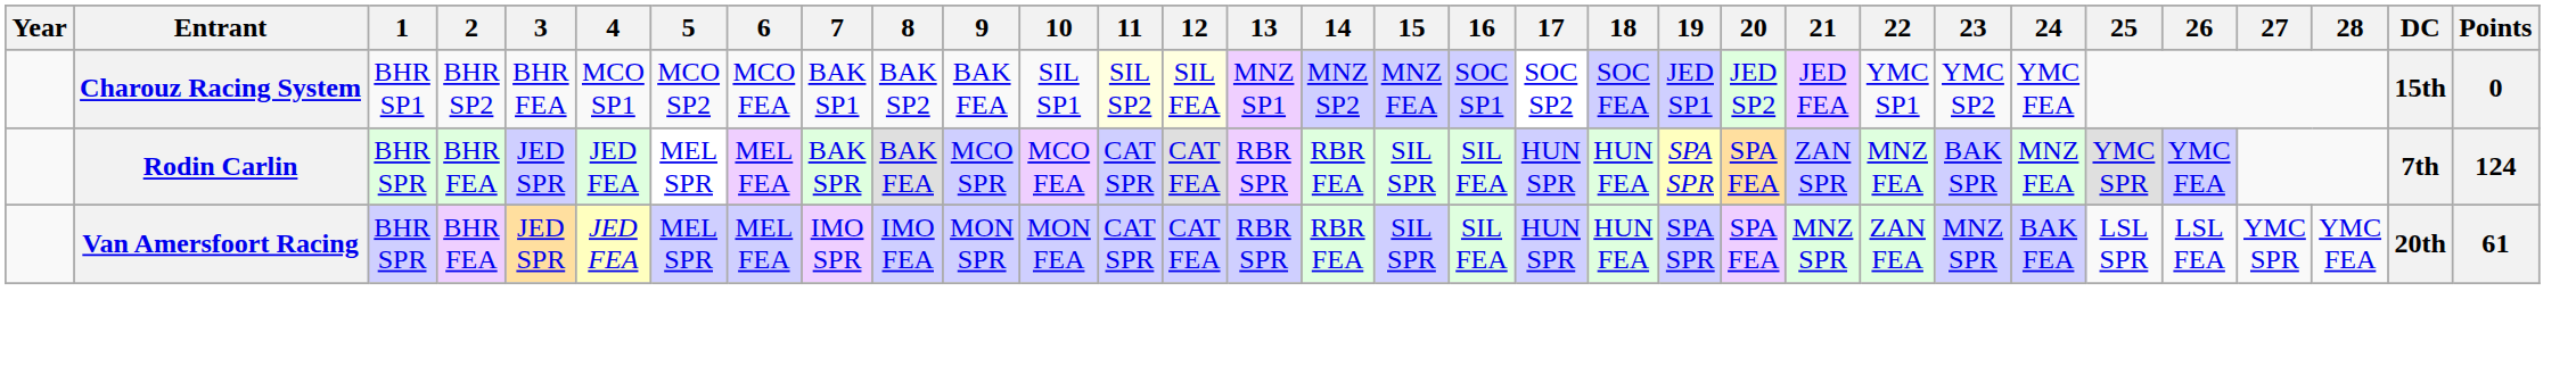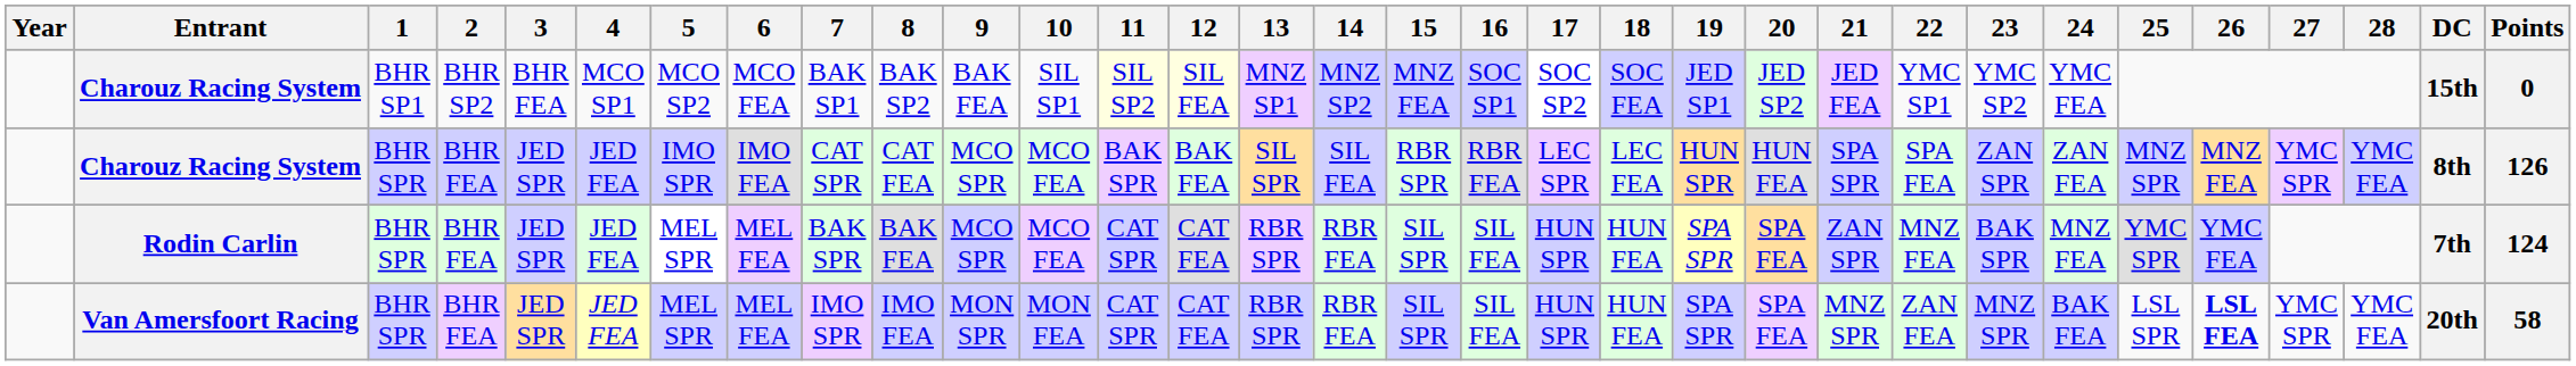 <table class="wikitable" style="text-align:center; font-size:85%">
 <tr>
 <th scope="col">Year</th>
 <th scope="col">Entrant</th>
 <th scope="col">1</th>
 <th scope="col">2</th>
 <th scope="col">3</th>
 <th scope="col">4</th>
 <th scope="col">5</th>
 <th scope="col">6</th>
 <th scope="col">7</th>
 <th scope="col">8</th>
 <th scope="col">9</th>
 <th scope="col">10</th>
 <th scope="col">11</th>
 <th scope="col">12</th>
 <th scope="col">13</th>
 <th scope="col">14</th>
 <th scope="col">15</th>
 <th scope="col">16</th>
 <th scope="col">17</th>
 <th scope="col">18</th>
 <th scope="col">19</th>
 <th scope="col">20</th>
 <th scope="col">21</th>
 <th scope="col">22</th>
 <th scope="col">23</th>
 <th scope="col">24</th>
 <th scope="col">25</th>
 <th scope="col">26</th>
 <th scope="col">27</th>
 <th scope="col">28</th>
 <th scope="col">DC</th>
 <th scope="col">Points</th>
 </tr>
 <tr>
 <td scope="row"></td>
 <th nowrap><a href='#'>Charouz Racing System</a></th>
 <td><a href='#'>BHR<br>SP1</a></td>
 <td><a href='#'>BHR<br>SP2</a></td>
 <td><a href='#'>BHR<br>FEA</a></td>
 <td><a href='#'>MCO<br>SP1</a></td>
 <td><a href='#'>MCO<br>SP2</a></td>
 <td><a href='#'>MCO<br>FEA</a></td>
 <td><a href='#'>BAK<br>SP1</a></td>
 <td><a href='#'>BAK<br>SP2</a></td>
 <td><a href='#'>BAK<br>FEA</a></td>
 <td><a href='#'>SIL<br>SP1</a></td>
 <td style="background: lightyellow;"><a href='#'>SIL<br>SP2</a></td>
 <td style="background: lightyellow;"><a href='#'>SIL<br>FEA</a></td>
 <td style="background:#EFCFFF;"><a href='#'>MNZ<br>SP1</a><br></td>
 <td style="background:#CFCFFF;"><a href='#'>MNZ<br>SP2</a><br></td>
 <td style="background:#CFCFFF;"><a href='#'>MNZ<br>FEA</a><br></td>
 <td style="background:#CFCFFF;"><a href='#'>SOC<br>SP1</a><br></td>
 <td style="background:#FFFFFF;"><a href='#'>SOC<br>SP2</a><br></td>
 <td style="background:#CFCFFF;"><a href='#'>SOC<br>FEA</a><br></td>
 <td style="background:#CFCFFF;"><a href='#'>JED<br>SP1</a><br></td>
 <td style="background:#DFFFDF;"><a href='#'>JED<br>SP2</a><br></td>
 <td style="background:#EFCFFF;"><a href='#'>JED<br>FEA</a><br></td>
 <td><a href='#'>YMC<br>SP1</a></td>
 <td><a href='#'>YMC<br>SP2</a></td>
 <td><a href='#'>YMC<br>FEA</a></td>
 <td colspan=4></td>
 <th>15th</th>
 <th>0</th>
 </tr>
 <tr>
 <td scope="row"></td>
+<th nowrap><a href='#'>Charouz Racing System</a></th>
+<td style="background:#CFCFFF;"><a href='#'>BHR<br>SPR</a><br></td>
+<td style="background:#CFCFFF;"><a href='#'>BHR<br>FEA</a><br></td>
+<td style="background:#CFCFFF;"><a href='#'>JED<br>SPR</a><br></td>
+<td style="background:#CFCFFF;"><a href='#'>JED<br>FEA</a><br></td>
+<td style="background:#CFCFFF;"><a href='#'>IMO<br>SPR</a><br></td>
+<td style="background:#DFDFDF;"><a href='#'>IMO<br>FEA</a><br></td>
+<td style="background:#DFFFDF;"><a href='#'>CAT<br>SPR</a><br></td>
+<td style="background:#DFFFDF;"><a href='#'>CAT<br>FEA</a><br></td>
+<td style="background:#DFFFDF;"><a href='#'>MCO<br>SPR</a><br></td>
+<td style="background:#DFFFDF;"><a href='#'>MCO<br>FEA</a><br></td>
+<td style="background:#EFCFFF;"><a href='#'>BAK<br>SPR</a><br></td>
+<td style="background:#DFFFDF;"><a href='#'>BAK<br>FEA</a><br></td>
+<td style="background:#FFDF9F;"><a href='#'>SIL<br>SPR</a><br></td>
+<td style="background:#CFCFFF;"><a href='#'>SIL<br>FEA</a><br></td>
+<td style="background:#DFFFDF;"><a href='#'>RBR<br>SPR</a><br></td>
+<td style="background:#DFDFDF;"><a href='#'>RBR<br>FEA</a><br></td>
+<td style="background:#EFCFFF;"><a href='#'>LEC<br>SPR</a><br></td>
+<td style="background:#DFFFDF;"><a href='#'>LEC<br>FEA</a><br></td>
+<td style="background:#FFDF9F;"><a href='#'>HUN<br>SPR</a><br></td>
+<td style="background:#DFDFDF;"><a href='#'>HUN<br>FEA</a><br></td>
+<td style="background:#CFCFFF;"><a href='#'>SPA<br>SPR</a><br></td>
+<td style="background:#DFFFDF;"><a href='#'>SPA<br>FEA</a><br></td>
+<td style="background:#CFCFFF;"><a href='#'>ZAN<br>SPR</a><br></td>
+<td style="background:#DFFFDF;"><a href='#'>ZAN<br>FEA</a><br></td>
+<td style="background:#CFCFFF;"><a href='#'>MNZ<br>SPR</a><br></td>
+<td style="background:#FFDF9F;"><a href='#'>MNZ<br>FEA</a><br></td>
+<td style="background:#EFCFFF;"><a href='#'>YMC<br>SPR</a><br></td>
+<td style="background:#CFCFFF;"><a href='#'>YMC<br>FEA</a><br></td>
+<th>8th</th>
+<th>126</th>
+</tr>
+<tr>
+<td scope="row"></td>
 <th nowrap><a href='#'>Rodin Carlin</a></th>
 <td style="background:#DFFFDF;"><a href='#'>BHR<br>SPR</a><br></td>
 <td style="background:#DFFFDF;"><a href='#'>BHR<br>FEA</a><br></td>
 <td style="background:#CFCFFF;"><a href='#'>JED<br>SPR</a><br></td>
 <td style="background:#DFFFDF;"><a href='#'>JED<br>FEA</a><br></td>
 <td style="background:#FFFFFF;"><a href='#'>MEL<br>SPR</a><br></td>
 <td style="background:#EFCFFF;"><a href='#'>MEL<br>FEA</a><br></td>
 <td style="background:#DFFFDF;"><a href='#'>BAK<br>SPR</a><br></td>
 <td style="background:#DFDFDF;"><a href='#'>BAK<br>FEA</a><br></td>
 <td style="background:#CFCFFF;"><a href='#'>MCO<br>SPR</a><br></td>
 <td style="background:#EFCFFF;"><a href='#'>MCO<br>FEA</a><br></td>
 <td style="background:#CFCFFF;"><a href='#'>CAT<br>SPR</a><br></td>
 <td style="background:#DFDFDF;"><a href='#'>CAT<br>FEA</a><br></td>
 <td style="background:#EFCFFF;"><a href='#'>RBR<br>SPR</a><br></td>
 <td style="background:#DFFFDF;"><a href='#'>RBR<br>FEA</a><br></td>
 <td style="background:#DFFFDF;"><a href='#'>SIL<br>SPR</a><br></td>
 <td style="background:#DFFFDF;"><a href='#'>SIL<br>FEA</a><br></td>
 <td style="background:#CFCFFF;"><a href='#'>HUN<br>SPR</a><br></td>
 <td style="background:#DFFFDF;"><a href='#'>HUN<br>FEA</a><br></td>
 <td style="background:#FFFFBF;"><em><a href='#'>SPA<br>SPR</a></em><br></td>
 <td style="background:#FFDF9F;"><a href='#'>SPA<br>FEA</a><br></td>
 <td style="background:#CFCFFF;"><a href='#'>ZAN<br>SPR</a><br></td>
 <td style="background:#DFFFDF;"><a href='#'>MNZ<br>FEA</a><br></td>
 <td style="background:#CFCFFF;"><a href='#'>BAK<br>SPR</a><br></td>
 <td style="background:#DFFFDF;"><a href='#'>MNZ<br>FEA</a><br></td>
 <td style="background:#DFDFDF;"><a href='#'>YMC<br>SPR</a><br></td>
 <td style="background:#CFCFFF;"><a href='#'>YMC<br>FEA</a><br></td>
 <td colspan=2></td>
 <th>7th</th>
 <th>124</th>
 </tr>
 <tr>
 <td scope="row"></td>
 <th nowrap><a href='#'>Van Amersfoort Racing</a></th>
 <td style="background:#CFCFFF;"><a href='#'>BHR<br>SPR</a><br></td>
 <td style="background:#EFCFFF;"><a href='#'>BHR<br>FEA</a><br></td>
 <td style="background:#FFDF9F;"><a href='#'>JED<br>SPR</a><br></td>
 <td style="background:#FFFFBF;"><em><a href='#'>JED<br>FEA</a></em><br></td>
 <td style="background:#CFCFFF;"><a href='#'>MEL<br>SPR</a><br></td>
 <td style="background:#CFCFFF;"><a href='#'>MEL<br>FEA</a><br></td>
 <td style="background:#EFCFFF;"><a href='#'>IMO<br>SPR</a><br></td>
 <td style="background:#CFCFFF;"><a href='#'>IMO<br>FEA</a><br></td>
 <td style="background:#CFCFFF;"><a href='#'>MON<br>SPR</a><br></td>
 <td style="background:#CFCFFF;"><a href='#'>MON<br>FEA</a><br></td>
 <td style="background:#CFCFFF;"><a href='#'>CAT<br>SPR</a><br></td>
 <td style="background:#CFCFFF;"><a href='#'>CAT<br>FEA</a><br></td>
 <td style="background:#CFCFFF;"><a href='#'>RBR<br>SPR</a><br></td>
 <td style="background:#DFFFDF;"><a href='#'>RBR<br>FEA</a><br></td>
 <td style="background:#CFCFFF;"><a href='#'>SIL<br>SPR</a><br></td>
 <td style="background:#DFFFDF;"><a href='#'>SIL<br>FEA</a><br></td>
 <td style="background:#CFCFFF;"><a href='#'>HUN<br>SPR</a><br></td>
 <td style="background:#DFFFDF;"><a href='#'>HUN<br>FEA</a><br></td>
 <td style="background:#CFCFFF;"><a href='#'>SPA<br>SPR</a><br></td>
 <td style="background:#EFCFFF;"><a href='#'>SPA<br>FEA</a><br></td>
 <td style="background:#DFFFDF;"><a href='#'>MNZ<br>SPR</a><br></td>
 <td style="background:#DFFFDF;"><a href='#'>ZAN<br>FEA</a><br></td>
 <td style="background:#CFCFFF;"><a href='#'>MNZ<br>SPR</a><br></td>
 <td style="background:#CFCFFF;"><a href='#'>BAK<br>FEA</a><br></td>
 <td><a href='#'>LSL<br>SPR</a></td>
-<td><a href='#'>LSL<br>FEA</a></td>
+<td><strong><a href='#'>LSL<br>FEA</a></strong></td>
 <td><a href='#'>YMC<br>SPR</a></td>
 <td><a href='#'>YMC<br>FEA</a></td>
 <th>20th</th>
-<th>61</th>
+<th>58</th>
 </tr>
 </table>
